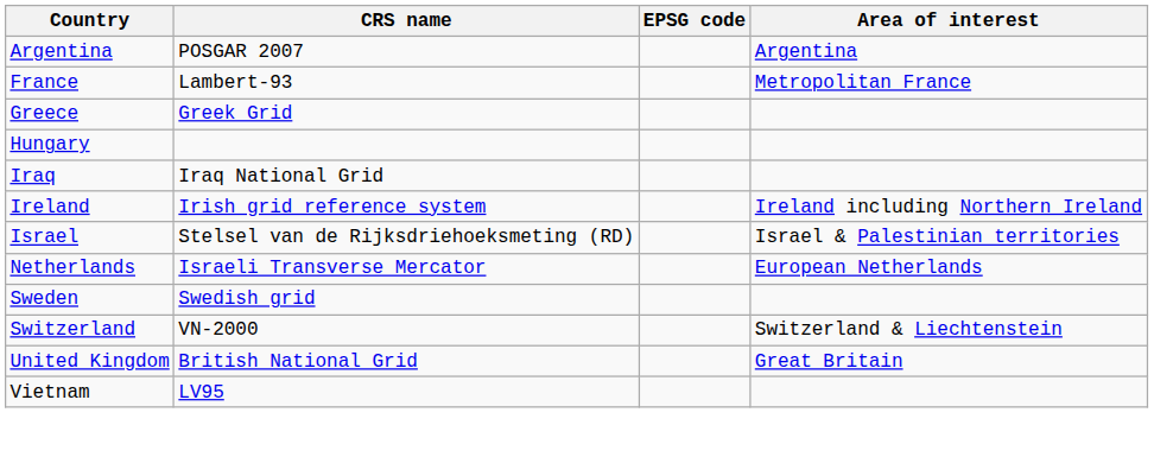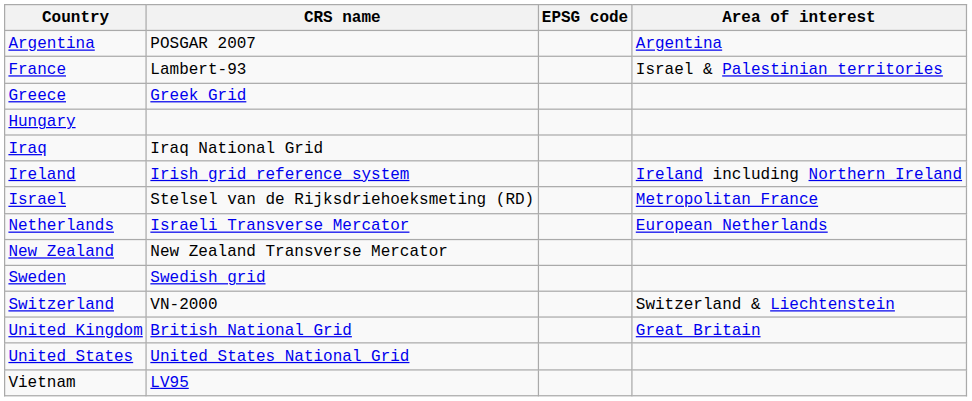 <table class="wikitable sortable">
 <tr>
 <th>Country</th>
 <th>CRS name</th>
 <th>EPSG code</th>
 <th>Area of interest</th>
 </tr>
 <tr>
 <td><a href='#'>Argentina</a></td>
 <td>POSGAR 2007</td>
 <td></td>
 <td><a href='#'>Argentina</a></td>
 </tr>
 <tr>
 <td><a href='#'>France</a></td>
 <td>Lambert-93</td>
 <td></td>
-<td><a href='#'>Metropolitan France</a></td>
+<td>Israel & <a href='#'>Palestinian territories</a></td>
 </tr>
 <tr>
 <td><a href='#'>Greece</a></td>
 <td><a href='#'>Greek Grid</a></td>
 <td></td>
 <td></td>
 </tr>
 <tr>
 <td><a href='#'>Hungary</a></td>
 <td></td>
 <td></td>
 <td></td>
 </tr>
 <tr>
 <td><a href='#'>Iraq</a></td>
 <td>Iraq National Grid</td>
 <td></td>
 <td></td>
 </tr>
 <tr>
 <td><a href='#'>Ireland</a></td>
 <td><a href='#'>Irish grid reference system</a></td>
 <td></td>
 <td><a href='#'>Ireland</a> including <a href='#'>Northern Ireland</a></td>
 </tr>
 <tr>
 <td><a href='#'>Israel</a></td>
 <td>Stelsel van de Rijksdriehoeksmeting (RD)</td>
 <td></td>
-<td>Israel & <a href='#'>Palestinian territories</a></td>
+<td><a href='#'>Metropolitan France</a></td>
 </tr>
 <tr>
 <td><a href='#'>Netherlands</a></td>
 <td><a href='#'>Israeli Transverse Mercator</a></td>
 <td></td>
 <td><a href='#'>European Netherlands</a></td>
+</tr>
+<tr>
+<td><a href='#'>New Zealand</a></td>
+<td>New Zealand Transverse Mercator</td>
+<td></td>
+<td></td>
 </tr>
 <tr>
 <td><a href='#'>Sweden</a></td>
 <td><a href='#'>Swedish grid</a></td>
 <td></td>
 <td></td>
 </tr>
 <tr>
 <td><a href='#'>Switzerland</a></td>
 <td>VN-2000</td>
 <td></td>
 <td>Switzerland & <a href='#'>Liechtenstein</a></td>
 </tr>
 <tr>
 <td><a href='#'>United Kingdom</a></td>
 <td><a href='#'>British National Grid</a></td>
 <td></td>
 <td><a href='#'>Great Britain</a></td>
 </tr>
 <tr>
+<td><a href='#'>United States</a></td>
+<td><a href='#'>United States National Grid</a></td>
+<td></td>
+<td></td>
+</tr>
+<tr>
 <td>Vietnam</td>
 <td><a href='#'>LV95</a></td>
 <td></td>
 <td></td>
 </tr>
 </table>
